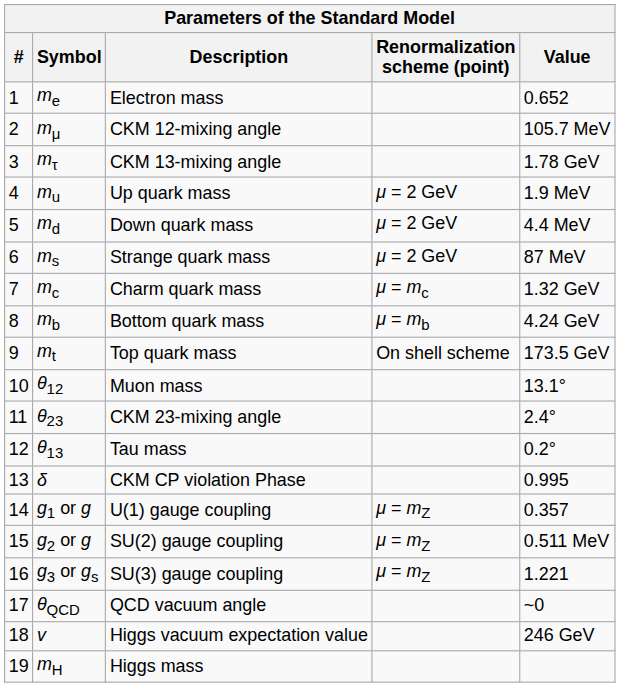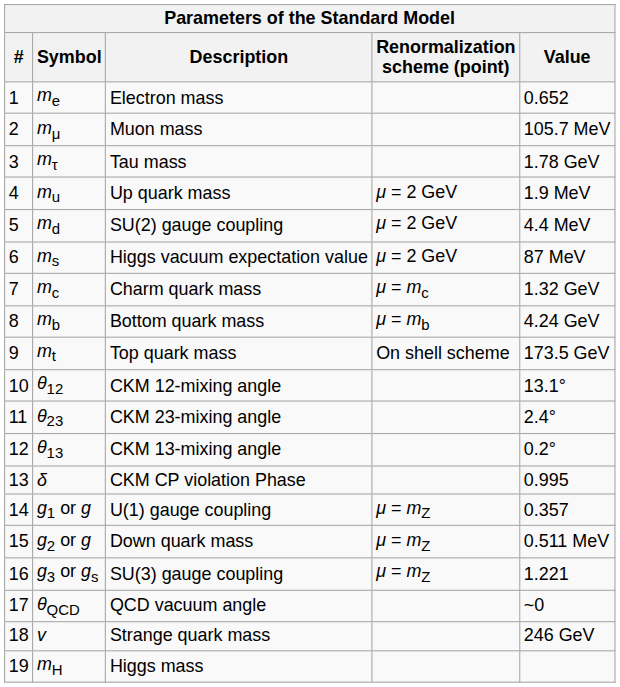 <table class="wikitable collapsible collapsed">
 <tr>
 <th colspan="6">Parameters of the Standard Model</th>
 </tr>
 <tr>
 <th>#</th>
 <th>Symbol</th>
 <th>Description</th>
 <th>Renormalization<br> scheme (point)</th>
 <th>Value</th>
 </tr>
 <tr>
 <td>1</td>
 <td><em>m</em><sub>e</sub></td>
 <td>Electron mass</td>
 <td></td>
 <td>0.652</td>
 </tr>
 <tr>
 <td>2</td>
 <td><em>m</em><sub>μ</sub></td>
-<td>CKM 12-mixing angle</td>
+<td>Muon mass</td>
 <td></td>
 <td>105.7 MeV</td>
 </tr>
 <tr>
 <td>3</td>
 <td><em>m</em><sub>τ</sub></td>
-<td>CKM 13-mixing angle</td>
+<td>Tau mass</td>
 <td></td>
 <td>1.78 GeV</td>
 </tr>
 <tr>
 <td>4</td>
 <td><em>m</em><sub>u</sub></td>
 <td>Up quark mass</td>
 <td><em>μ</em><sub></sub> = 2 GeV</td>
 <td>1.9 MeV</td>
 </tr>
 <tr>
 <td>5</td>
 <td><em>m</em><sub>d</sub></td>
-<td>Down quark mass</td>
+<td>SU(2) gauge coupling</td>
 <td><em>μ</em><sub></sub> = 2 GeV</td>
 <td>4.4 MeV</td>
 </tr>
 <tr>
 <td>6</td>
 <td><em>m</em><sub>s</sub></td>
-<td>Strange quark mass</td>
+<td>Higgs vacuum expectation value</td>
 <td><em>μ</em><sub></sub> = 2 GeV</td>
 <td>87 MeV</td>
 </tr>
 <tr>
 <td>7</td>
 <td><em>m</em><sub>c</sub></td>
 <td>Charm quark mass</td>
 <td><em>μ</em><sub></sub> = <em>m</em><sub>c</sub></td>
 <td>1.32 GeV</td>
 </tr>
 <tr>
 <td>8</td>
 <td><em>m</em><sub>b</sub></td>
 <td>Bottom quark mass</td>
 <td><em>μ</em><sub></sub> = <em>m</em><sub>b</sub></td>
 <td>4.24 GeV</td>
 </tr>
 <tr>
 <td>9</td>
 <td><em>m</em><sub>t</sub></td>
 <td>Top quark mass</td>
 <td>On shell scheme</td>
 <td>173.5 GeV</td>
 </tr>
 <tr>
 <td>10</td>
 <td><em>θ</em><sub>12</sub></td>
-<td>Muon mass</td>
+<td>CKM 12-mixing angle</td>
 <td></td>
 <td>13.1°</td>
 </tr>
 <tr>
 <td>11</td>
 <td><em>θ</em><sub>23</sub></td>
 <td>CKM 23-mixing angle</td>
 <td></td>
 <td>2.4°</td>
 </tr>
 <tr>
 <td>12</td>
 <td><em>θ</em><sub>13</sub></td>
-<td>Tau mass</td>
+<td>CKM 13-mixing angle</td>
 <td></td>
 <td>0.2°</td>
 </tr>
 <tr>
 <td>13</td>
 <td><em>δ</em></td>
 <td>CKM CP violation Phase</td>
 <td></td>
 <td>0.995</td>
 </tr>
 <tr>
 <td>14</td>
 <td><em>g</em><sub>1</sub> or <em>g</em></td>
 <td>U(1) gauge coupling</td>
 <td><em>μ</em><sub></sub> = <em>m</em><sub>Z</sub></td>
 <td>0.357</td>
 </tr>
 <tr>
 <td>15</td>
 <td><em>g</em><sub>2</sub> or <em>g</em></td>
-<td>SU(2) gauge coupling</td>
+<td>Down quark mass</td>
 <td><em>μ</em><sub></sub> = <em>m</em><sub>Z</sub></td>
 <td>0.511 MeV</td>
 </tr>
 <tr>
 <td>16</td>
 <td><em>g</em><sub>3</sub> or <em>g</em><sub>s</sub></td>
 <td>SU(3) gauge coupling</td>
 <td><em>μ</em><sub></sub> = <em>m</em><sub>Z</sub></td>
 <td>1.221</td>
 </tr>
 <tr>
 <td>17</td>
 <td><em>θ</em><sub>QCD</sub></td>
 <td>QCD vacuum angle</td>
 <td></td>
 <td>~0</td>
 </tr>
 <tr>
 <td>18</td>
 <td><em>v</em></td>
-<td>Higgs vacuum expectation value</td>
+<td>Strange quark mass</td>
 <td></td>
 <td>246 GeV</td>
 </tr>
 <tr>
 <td>19</td>
 <td><em>m</em><sub>H</sub></td>
 <td>Higgs mass</td>
 <td></td>
 <td></td>
 </tr>
 </table>
